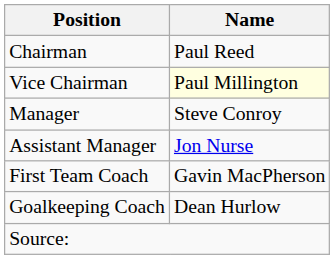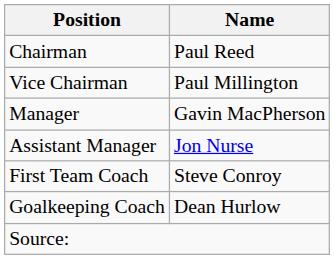 <table class="wikitable">
 <tr>
 <th>Position</th>
 <th>Name</th>
 </tr>
 <tr>
 <td>Chairman</td>
 <td>Paul Reed</td>
 </tr>
 <tr>
 <td>Vice Chairman</td>
-<td style="background: lightyellow;">Paul Millington</td>
+<td>Paul Millington</td>
 </tr>
 <tr>
 <td>Manager</td>
-<td>Steve Conroy</td>
+<td>Gavin MacPherson</td>
 </tr>
 <tr>
 <td>Assistant Manager</td>
 <td><a href='#'>Jon Nurse</a></td>
 </tr>
 <tr>
 <td>First Team Coach</td>
-<td>Gavin MacPherson</td>
+<td>Steve Conroy</td>
 </tr>
 <tr>
 <td>Goalkeeping Coach</td>
 <td>Dean Hurlow</td>
 </tr>
 <tr>
 <td align=left colspan=8>Source: </td>
 </tr>
 </table>
